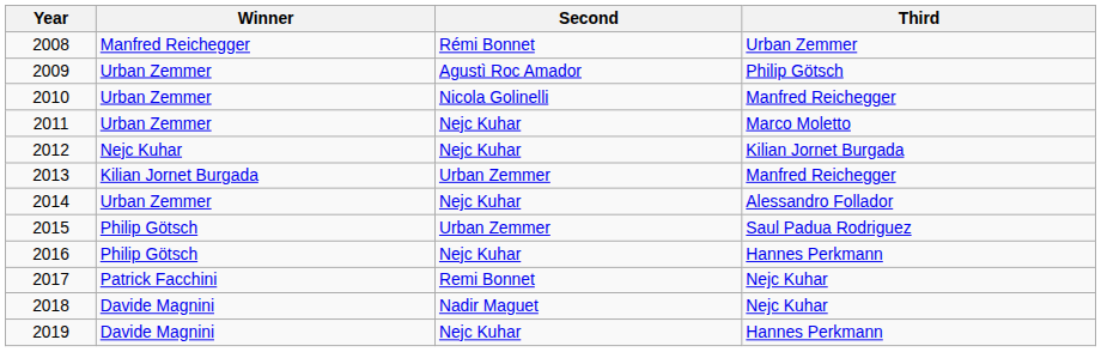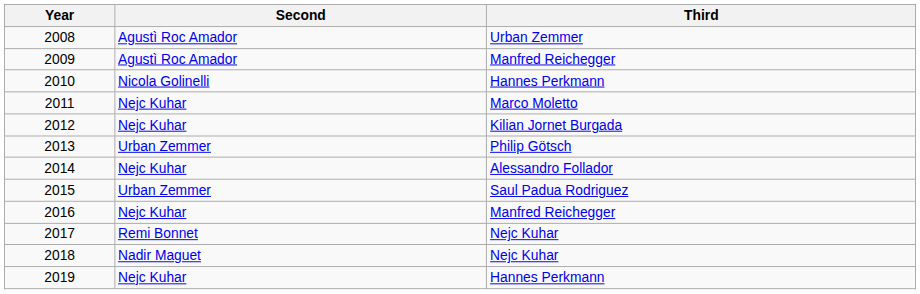 <table class="wikitable" width=60% style="font-size:90%; text-align:keft;">
 <tr>
 <th>Year</th>
-<th>Winner</th>
 <th>Second</th>
 <th>Third</th>
 </tr>
 <tr>
 <td align=center>2008</td>
-<td> <a href='#'>Manfred Reichegger</a></td>
-<td> <a href='#'>Rémi Bonnet</a></td>
+<td> <a href='#'>Agustì Roc Amador</a></td>
 <td> <a href='#'>Urban Zemmer</a></td>
 </tr>
 <tr>
 <td align=center>2009</td>
-<td> <a href='#'>Urban Zemmer</a></td>
 <td> <a href='#'>Agustì Roc Amador</a></td>
-<td> <a href='#'>Philip Götsch</a></td>
+<td> <a href='#'>Manfred Reichegger</a></td>
 </tr>
 <tr>
 <td align=center>2010</td>
-<td> <a href='#'>Urban Zemmer</a></td>
 <td> <a href='#'>Nicola Golinelli</a></td>
-<td> <a href='#'>Manfred Reichegger</a></td>
+<td> <a href='#'>Hannes Perkmann</a></td>
 </tr>
 <tr>
 <td align=center>2011</td>
-<td> <a href='#'>Urban Zemmer</a></td>
 <td> <a href='#'>Nejc Kuhar</a></td>
 <td> <a href='#'>Marco Moletto</a></td>
 </tr>
 <tr>
 <td align=center>2012</td>
 <td> <a href='#'>Nejc Kuhar</a></td>
-<td> <a href='#'>Nejc Kuhar</a></td>
 <td> <a href='#'>Kilian Jornet Burgada</a></td>
 </tr>
 <tr>
 <td align=center>2013</td>
-<td> <a href='#'>Kilian Jornet Burgada</a></td>
 <td> <a href='#'>Urban Zemmer</a></td>
-<td> <a href='#'>Manfred Reichegger</a></td>
+<td> <a href='#'>Philip Götsch</a></td>
 </tr>
 <tr>
 <td align=center>2014</td>
-<td> <a href='#'>Urban Zemmer</a></td>
 <td> <a href='#'>Nejc Kuhar</a></td>
 <td> <a href='#'>Alessandro Follador</a></td>
 </tr>
 <tr>
 <td align=center>2015</td>
-<td> <a href='#'>Philip Götsch</a></td>
 <td> <a href='#'>Urban Zemmer</a></td>
 <td> <a href='#'>Saul Padua Rodriguez</a></td>
 </tr>
 <tr>
 <td align=center>2016</td>
-<td> <a href='#'>Philip Götsch</a></td>
 <td> <a href='#'>Nejc Kuhar</a></td>
-<td> <a href='#'>Hannes Perkmann</a></td>
+<td> <a href='#'>Manfred Reichegger</a></td>
 </tr>
 <tr>
 <td align=center>2017</td>
-<td> <a href='#'>Patrick Facchini</a></td>
 <td> <a href='#'>Remi Bonnet</a></td>
 <td> <a href='#'>Nejc Kuhar</a></td>
 </tr>
 <tr>
 <td align=center>2018</td>
-<td> <a href='#'>Davide Magnini</a></td>
 <td> <a href='#'>Nadir Maguet</a></td>
 <td> <a href='#'>Nejc Kuhar</a></td>
 </tr>
 <tr>
 <td align=center>2019</td>
-<td> <a href='#'>Davide Magnini</a></td>
 <td> <a href='#'>Nejc Kuhar</a></td>
 <td> <a href='#'>Hannes Perkmann</a></td>
 </tr>
 </table>
